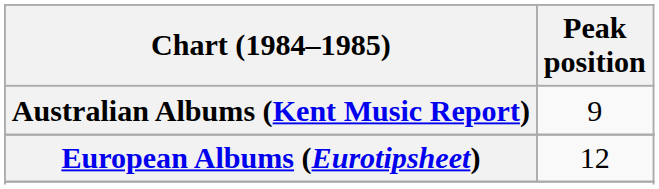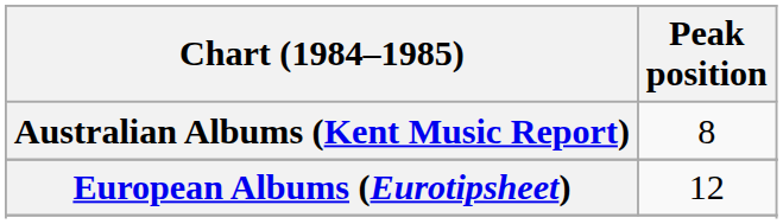 <table class="wikitable sortable plainrowheaders" style="text-align:center">
 <tr>
 <th scope="col">Chart (1984–1985)</th>
 <th scope="col">Peak<br>position</th>
 </tr>
 <tr>
 <th scope="row">Australian Albums (<a href='#'>Kent Music Report</a>)</th>
-<td>9</td>
+<td>8</td>
 </tr>
 <tr>
 </tr>
 <tr>
 </tr>
 <tr>
 </tr>
 <tr>
 <th scope="row"><a href='#'>European Albums</a> (<em><a href='#'>Eurotipsheet</a></em>)</th>
 <td>12</td>
 </tr>
 <tr>
 </tr>
 <tr>
 </tr>
 <tr>
 </tr>
 <tr>
 </tr>
 <tr>
 </tr>
 </table>
